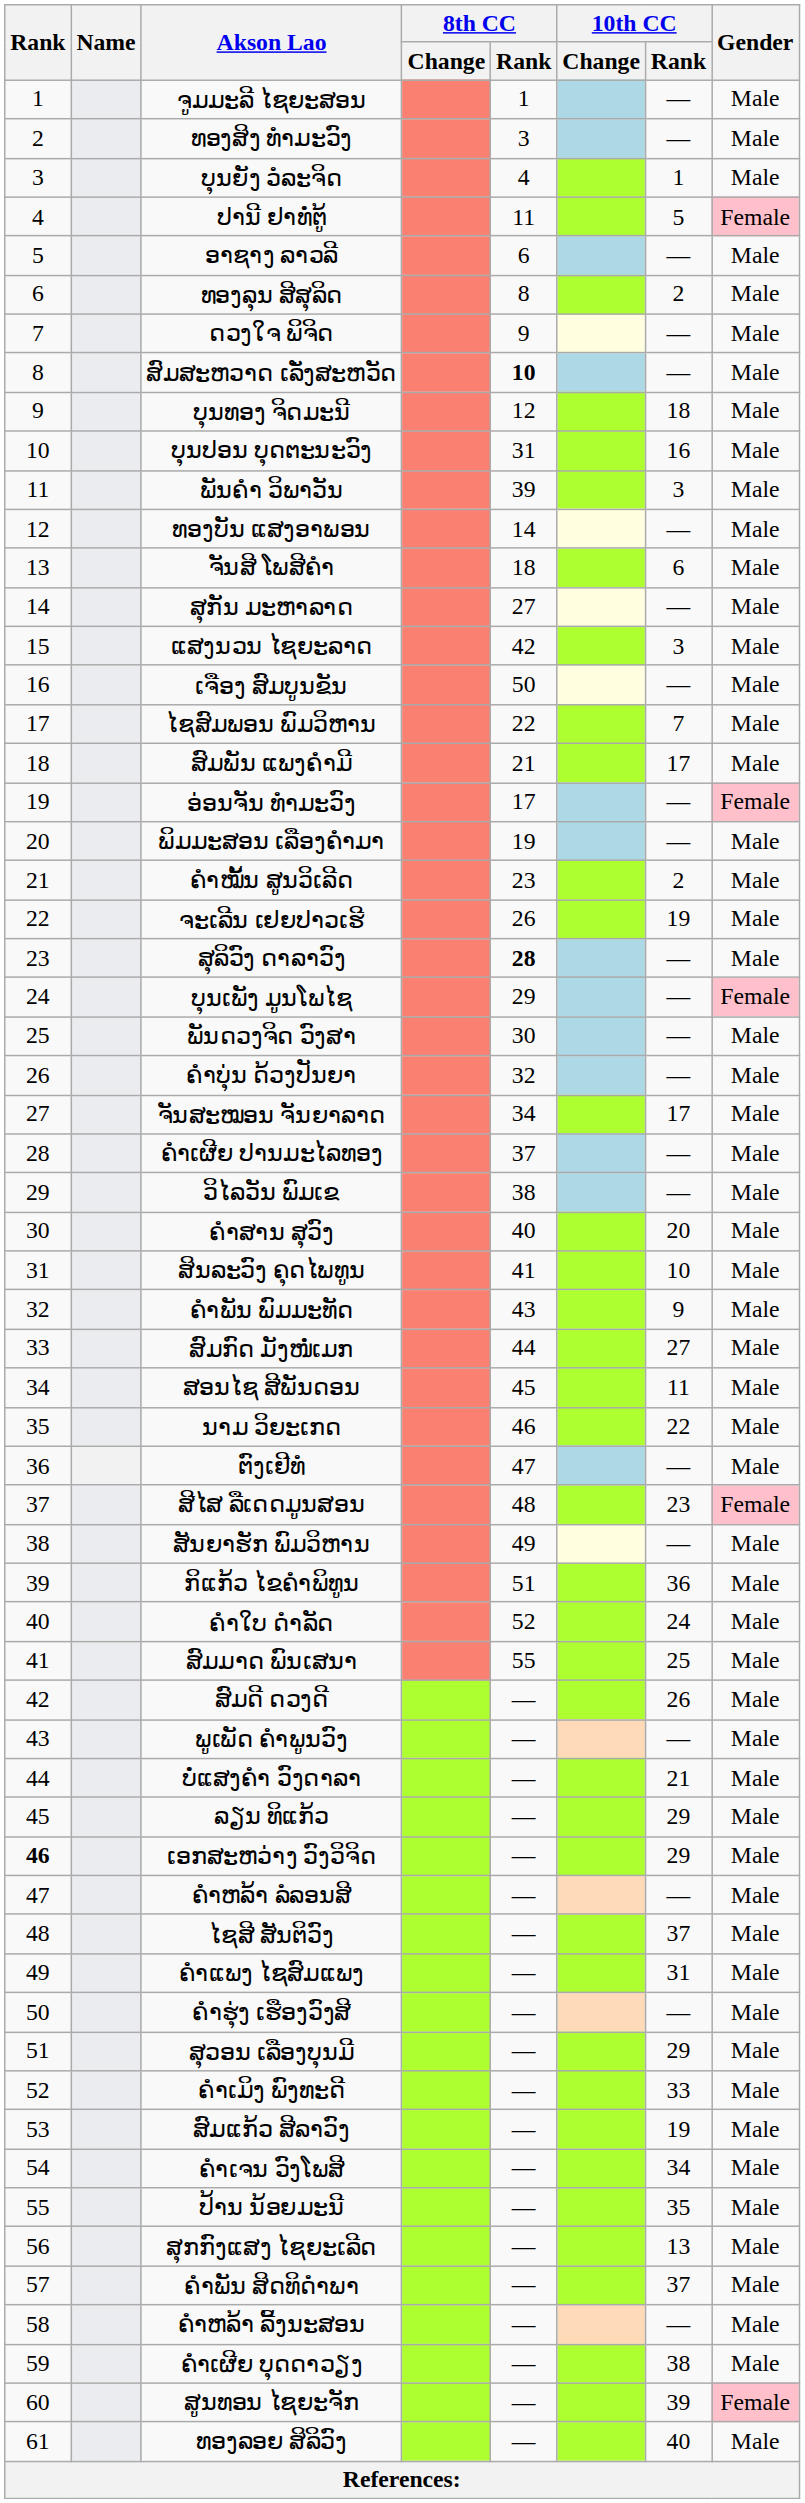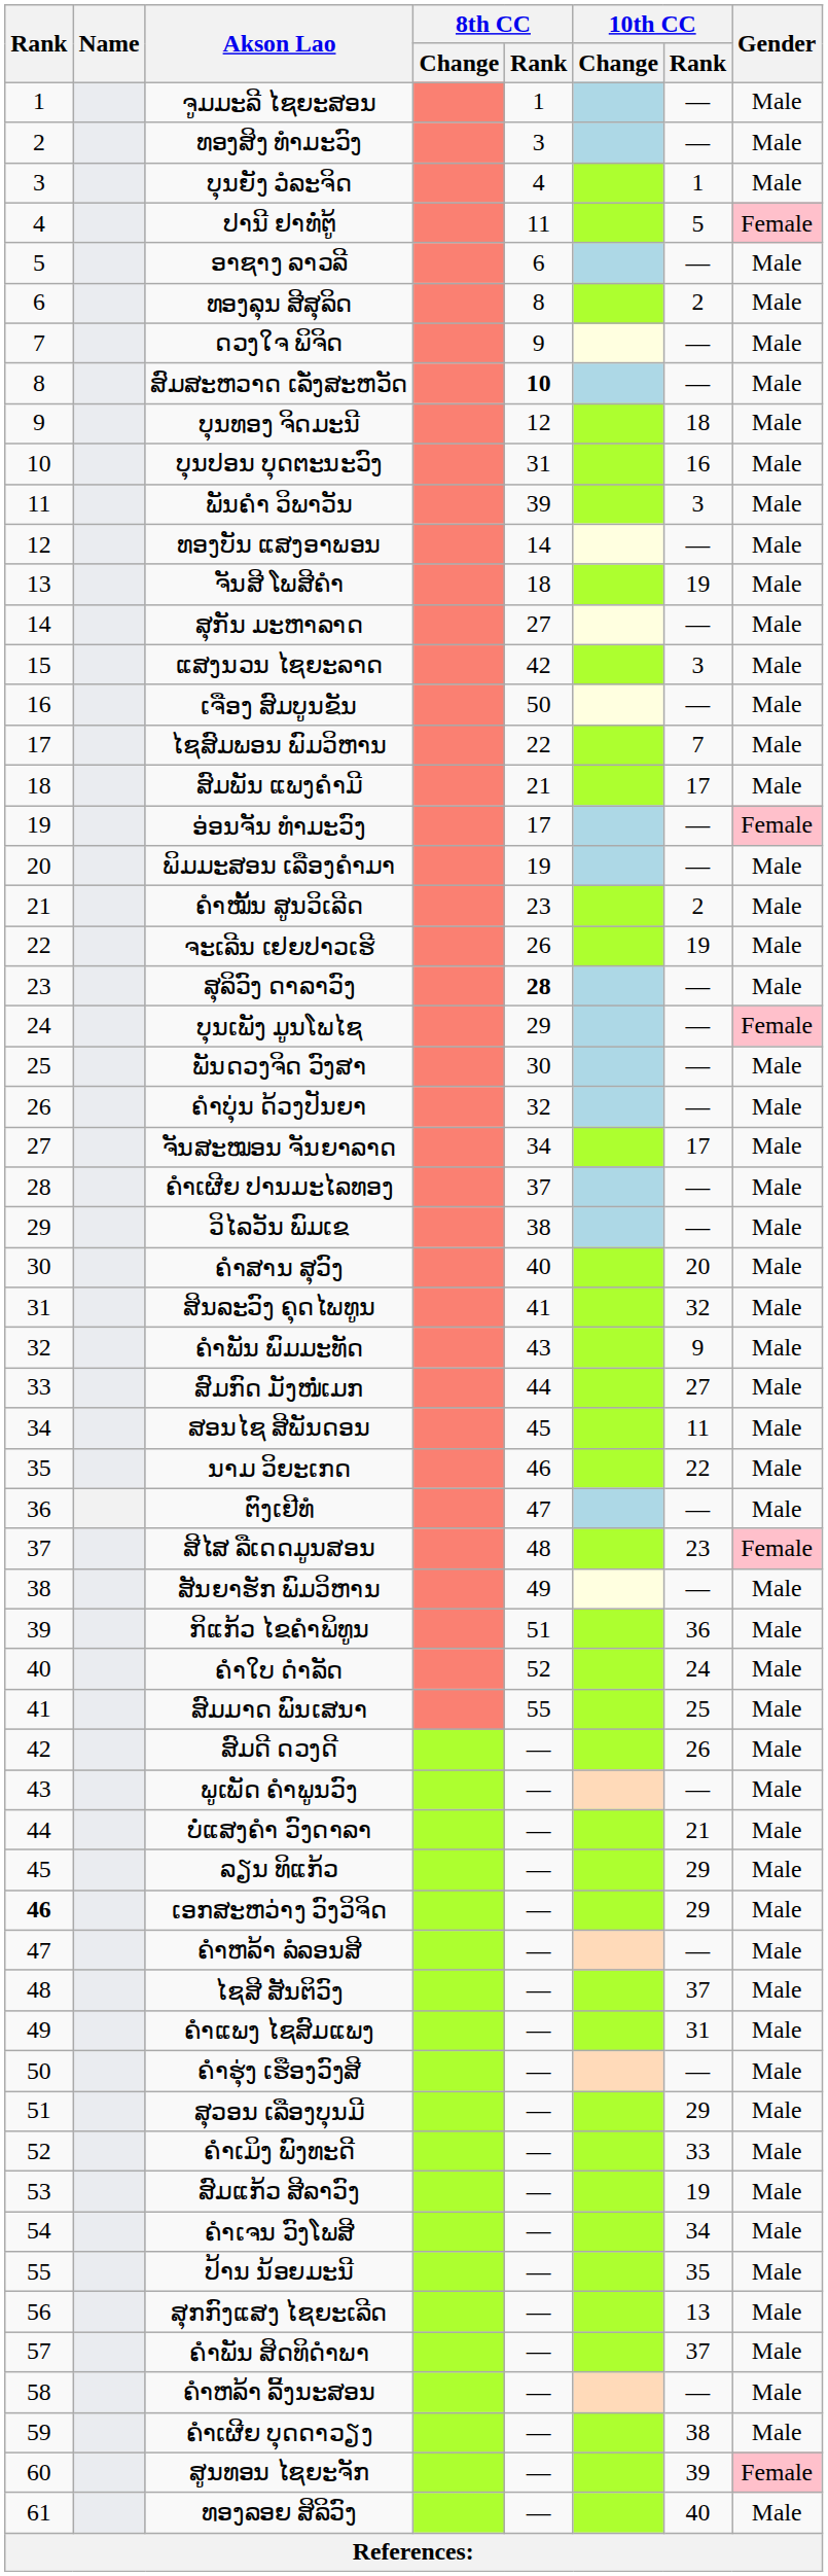 <table class="wikitable sortable" style=text-align:center>
 <tr>
 <th rowspan="2">Rank</th>
 <th rowspan="2">Name</th>
 <th rowspan="2" class="unsortable"><a href='#'>Akson Lao</a></th>
 <th colspan="2 "unsortable><a href='#'>8th CC</a></th>
 <th colspan="2" unsortable><a href='#'>10th CC</a></th>
 <th rowspan="2">Gender</th>
 </tr>
 <tr>
 <th>Change</th>
 <th>Rank</th>
 <th>Change</th>
 <th>Rank</th>
 </tr>
 <tr>
 <td>1</td>
 <td bgcolor = #EAECF0></td>
 <td>ຈູມມະລີ ໄຊຍະສອນ</td>
 <td bgcolor = Salmon></td>
 <td>1</td>
 <td bgcolor = LightBlue></td>
 <td data-sort-value="100">—</td>
 <td>Male</td>
 </tr>
 <tr>
 <td>2</td>
 <td bgcolor = #EAECF0></td>
 <td>ທອງສິງ ທຳມະວົງ</td>
 <td bgcolor = Salmon></td>
 <td>3</td>
 <td bgcolor = LightBlue></td>
 <td data-sort-value="100">—</td>
 <td>Male</td>
 </tr>
 <tr>
 <td>3</td>
 <td bgcolor = #EAECF0></td>
 <td>ບຸນຍັງ ວໍລະຈິດ</td>
 <td bgcolor = Salmon></td>
 <td>4</td>
 <td bgcolor = GreenYellow></td>
 <td>1</td>
 <td>Male</td>
 </tr>
 <tr>
 <td>4</td>
 <td bgcolor = #EAECF0></td>
 <td>ປານີ ຢາທໍ່ຕູ້</td>
 <td bgcolor = Salmon></td>
 <td>11</td>
 <td bgcolor = GreenYellow></td>
 <td>5</td>
 <td bgcolor = Pink>Female</td>
 </tr>
 <tr>
 <td>5</td>
 <td bgcolor = #EAECF0></td>
 <td>ອາຊາງ ລາວລີ</td>
 <td bgcolor = Salmon></td>
 <td>6</td>
 <td bgcolor = LightBlue></td>
 <td data-sort-value="100">—</td>
 <td>Male</td>
 </tr>
 <tr>
 <td>6</td>
 <td bgcolor = #EAECF0></td>
 <td>ທອງລຸນ ສີສຸລິດ</td>
 <td bgcolor = Salmon></td>
 <td>8</td>
 <td bgcolor = GreenYellow></td>
 <td>2</td>
 <td>Male</td>
 </tr>
 <tr>
 <td>7</td>
 <td bgcolor = #EAECF0></td>
 <td>ດວງໃຈ ພິຈິດ</td>
 <td bgcolor = Salmon></td>
 <td>9</td>
 <td bgcolor = LightYellow></td>
 <td data-sort-value="100">—</td>
 <td>Male</td>
 </tr>
 <tr>
 <td>8</td>
 <td bgcolor = #EAECF0></td>
 <td>ສົມສະຫວາດ ເລັ່ງສະຫວັດ</td>
 <td bgcolor = Salmon></td>
 <td><strong>10</strong></td>
 <td bgcolor = LightBlue></td>
 <td data-sort-value="100">—</td>
 <td>Male</td>
 </tr>
 <tr>
 <td>9</td>
 <td bgcolor = #EAECF0></td>
 <td>ບຸນທອງ ຈິດມະນີ</td>
 <td bgcolor = Salmon></td>
 <td>12</td>
 <td bgcolor = GreenYellow></td>
 <td>18</td>
 <td>Male</td>
 </tr>
 <tr>
 <td>10</td>
 <td bgcolor = #EAECF0></td>
 <td>ບຸນປອນ ບຸດຕະນະວົງ</td>
 <td bgcolor = Salmon></td>
 <td>31</td>
 <td bgcolor = GreenYellow></td>
 <td>16</td>
 <td>Male</td>
 </tr>
 <tr>
 <td>11</td>
 <td bgcolor = #EAECF0></td>
 <td>ພັນຄຳ ວິພາວັນ</td>
 <td bgcolor = Salmon></td>
 <td>39</td>
 <td bgcolor = GreenYellow></td>
 <td>3</td>
 <td>Male</td>
 </tr>
 <tr>
 <td>12</td>
 <td bgcolor = #EAECF0></td>
 <td>ທອງບັນ ແສງອາພອນ</td>
 <td bgcolor = Salmon></td>
 <td>14</td>
 <td bgcolor = LightYellow></td>
 <td data-sort-value="100">—</td>
 <td>Male</td>
 </tr>
 <tr>
 <td>13</td>
 <td bgcolor = #EAECF0></td>
 <td>ຈັນສີ ໂພສີຄຳ</td>
 <td bgcolor = Salmon></td>
 <td>18</td>
 <td bgcolor = GreenYellow></td>
-<td>6</td>
+<td>19</td>
 <td>Male</td>
 </tr>
 <tr>
 <td>14</td>
 <td bgcolor = #EAECF0></td>
 <td>ສຸກັນ ມະຫາລາດ</td>
 <td bgcolor = Salmon></td>
 <td>27</td>
 <td bgcolor = LightYellow></td>
 <td data-sort-value="100">—</td>
 <td>Male</td>
 </tr>
 <tr>
 <td>15</td>
 <td bgcolor = #EAECF0></td>
 <td>ແສງນວນ ໄຊຍະລາດ</td>
 <td bgcolor = Salmon></td>
 <td>42</td>
 <td bgcolor = GreenYellow></td>
 <td>3</td>
 <td>Male</td>
 </tr>
 <tr>
 <td>16</td>
 <td bgcolor = #EAECF0></td>
 <td>ເຈືອງ ສົມບູນຂັນ</td>
 <td bgcolor = Salmon></td>
 <td>50</td>
 <td bgcolor = LightYellow></td>
 <td data-sort-value="100">—</td>
 <td>Male</td>
 </tr>
 <tr>
 <td>17</td>
 <td bgcolor = #EAECF0></td>
 <td>ໄຊສົມພອນ ພົມວິຫານ</td>
 <td bgcolor = Salmon></td>
 <td>22</td>
 <td bgcolor = GreenYellow></td>
 <td>7</td>
 <td>Male</td>
 </tr>
 <tr>
 <td>18</td>
 <td bgcolor = #EAECF0></td>
 <td>ສົມພັນ ແພງຄຳມີ</td>
 <td bgcolor = Salmon></td>
 <td>21</td>
 <td bgcolor = GreenYellow></td>
 <td>17</td>
 <td>Male</td>
 </tr>
 <tr>
 <td>19</td>
 <td bgcolor = #EAECF0></td>
 <td>ອ່ອນຈັນ ທຳມະວົງ</td>
 <td bgcolor = Salmon></td>
 <td>17</td>
 <td bgcolor = LightBlue></td>
 <td data-sort-value="100">—</td>
 <td bgcolor = Pink>Female</td>
 </tr>
 <tr>
 <td>20</td>
 <td bgcolor = #EAECF0></td>
 <td>ພິມມະສອນ ເລືອງຄຳມາ</td>
 <td bgcolor = Salmon></td>
 <td>19</td>
 <td bgcolor = LightBlue></td>
 <td data-sort-value="100">—</td>
 <td>Male</td>
 </tr>
 <tr>
 <td>21</td>
 <td bgcolor = #EAECF0></td>
 <td>ຄຳໝັ້ນ ສູນວິເລີດ</td>
 <td bgcolor = Salmon></td>
 <td>23</td>
 <td bgcolor = GreenYellow></td>
 <td>2</td>
 <td>Male</td>
 </tr>
 <tr>
 <td>22</td>
 <td bgcolor = #EAECF0></td>
 <td>ຈະເລີນ ເຢຍປາວເຮີ</td>
 <td bgcolor = Salmon></td>
 <td>26</td>
 <td bgcolor = GreenYellow></td>
 <td>19</td>
 <td>Male</td>
 </tr>
 <tr>
 <td>23</td>
 <td bgcolor = #EAECF0></td>
 <td>ສຸລິວົງ ດາລາວົງ</td>
 <td bgcolor = Salmon></td>
 <td><strong>28</strong></td>
 <td bgcolor = LightBlue></td>
 <td data-sort-value="100">—</td>
 <td>Male</td>
 </tr>
 <tr>
 <td>24</td>
 <td bgcolor = #EAECF0></td>
 <td>ບຸນເພັງ ມູນໂພໄຊ</td>
 <td bgcolor = Salmon></td>
 <td>29</td>
 <td bgcolor = LightBlue></td>
 <td data-sort-value="100">—</td>
 <td bgcolor = Pink>Female</td>
 </tr>
 <tr>
 <td>25</td>
 <td bgcolor = #EAECF0></td>
 <td>ພັນດວງຈິດ ວົງສາ</td>
 <td bgcolor = Salmon></td>
 <td>30</td>
 <td bgcolor = LightBlue></td>
 <td data-sort-value="100">—</td>
 <td>Male</td>
 </tr>
 <tr>
 <td>26</td>
 <td bgcolor = #EAECF0></td>
 <td>ຄຳບຸ່ນ ດ້ວງປັນຍາ</td>
 <td bgcolor = Salmon></td>
 <td>32</td>
 <td bgcolor = LightBlue></td>
 <td data-sort-value="100">—</td>
 <td>Male</td>
 </tr>
 <tr>
 <td>27</td>
 <td bgcolor = #EAECF0></td>
 <td>ຈັນສະໝອນ ຈັນຍາລາດ</td>
 <td bgcolor = Salmon></td>
 <td>34</td>
 <td bgcolor = GreenYellow></td>
 <td>17</td>
 <td>Male</td>
 </tr>
 <tr>
 <td>28</td>
 <td bgcolor = #EAECF0></td>
 <td>ຄຳເຜີຍ ປານມະໄລທອງ</td>
 <td bgcolor = Salmon></td>
 <td>37</td>
 <td bgcolor = LightBlue></td>
 <td data-sort-value="100">—</td>
 <td>Male</td>
 </tr>
 <tr>
 <td>29</td>
 <td bgcolor = #EAECF0></td>
 <td>ວິໄລວັນ ພົມເຂ</td>
 <td bgcolor = Salmon></td>
 <td>38</td>
 <td bgcolor = LightBlue></td>
 <td data-sort-value="100">—</td>
 <td>Male</td>
 </tr>
 <tr>
 <td>30</td>
 <td bgcolor = #EAECF0></td>
 <td>ຄຳສານ ສຸວົງ</td>
 <td bgcolor = Salmon></td>
 <td>40</td>
 <td bgcolor = GreenYellow></td>
 <td>20</td>
 <td>Male</td>
 </tr>
 <tr>
 <td>31</td>
 <td bgcolor = #EAECF0></td>
 <td>ສິນລະວົງ ຄຸດໄພທູນ</td>
 <td bgcolor = Salmon></td>
 <td>41</td>
 <td bgcolor = GreenYellow></td>
-<td>10</td>
+<td>32</td>
 <td>Male</td>
 </tr>
 <tr>
 <td>32</td>
 <td bgcolor = #EAECF0></td>
 <td>ຄຳພັນ ພົມມະທັດ</td>
 <td bgcolor = Salmon></td>
 <td>43</td>
 <td bgcolor = GreenYellow></td>
 <td>9</td>
 <td>Male</td>
 </tr>
 <tr>
 <td>33</td>
 <td bgcolor = #EAECF0></td>
 <td>ສົມກົດ ມັງໜໍ່ເມກ</td>
 <td bgcolor = Salmon></td>
 <td>44</td>
 <td bgcolor = GreenYellow></td>
 <td>27</td>
 <td>Male</td>
 </tr>
 <tr>
 <td>34</td>
 <td bgcolor = #EAECF0></td>
 <td>ສອນໄຊ ສີພັນດອນ</td>
 <td bgcolor = Salmon></td>
 <td>45</td>
 <td bgcolor = GreenYellow></td>
 <td>11</td>
 <td>Male</td>
 </tr>
 <tr>
 <td>35</td>
 <td bgcolor = #EAECF0></td>
 <td>ນາມ ວິຍະເກດ</td>
 <td bgcolor = Salmon></td>
 <td>46</td>
 <td bgcolor = GreenYellow></td>
 <td>22</td>
 <td>Male</td>
 </tr>
 <tr>
 <td>36</td>
 <th scope="row" style="font-weight:normal;"></th>
 <td>ຕົງເຢີທໍ</td>
 <td bgcolor = Salmon></td>
 <td>47</td>
 <td bgcolor = LightBlue></td>
 <td data-sort-value="100">—</td>
 <td>Male</td>
 </tr>
 <tr>
 <td>37</td>
 <td bgcolor = #EAECF0></td>
 <td>ສີໄສ ລືເດດມູນສອນ</td>
 <td bgcolor = Salmon></td>
 <td>48</td>
 <td bgcolor = GreenYellow></td>
 <td>23</td>
 <td bgcolor = Pink>Female</td>
 </tr>
 <tr>
 <td>38</td>
 <td bgcolor = #EAECF0></td>
 <td>ສັນຍາຮັກ ພົມວິຫານ</td>
 <td bgcolor = Salmon></td>
 <td>49</td>
 <td bgcolor = LightYellow></td>
 <td data-sort-value="100">—</td>
 <td>Male</td>
 </tr>
 <tr>
 <td>39</td>
 <td bgcolor = #EAECF0></td>
 <td>ກິແກ້ວ ໄຂຄຳພິທູນ</td>
 <td bgcolor = Salmon></td>
 <td>51</td>
 <td bgcolor = GreenYellow></td>
 <td>36</td>
 <td>Male</td>
 </tr>
 <tr>
 <td>40</td>
 <td bgcolor = #EAECF0></td>
 <td>ຄຳໃບ ດຳລັດ</td>
 <td bgcolor = Salmon></td>
 <td>52</td>
 <td bgcolor = GreenYellow></td>
 <td>24</td>
 <td>Male</td>
 </tr>
 <tr>
 <td>41</td>
 <td bgcolor = #EAECF0></td>
 <td>ສົມມາດ ພົນເສນາ</td>
 <td bgcolor = Salmon></td>
 <td>55</td>
 <td bgcolor = GreenYellow></td>
 <td>25</td>
 <td>Male</td>
 </tr>
 <tr>
 <td>42</td>
 <td bgcolor = #EAECF0></td>
 <td>ສົມດີ ດວງດີ</td>
 <td bgcolor = GreenYellow></td>
 <td data-sort-value="100">—</td>
 <td bgcolor = GreenYellow></td>
 <td>26</td>
 <td>Male</td>
 </tr>
 <tr>
 <td>43</td>
 <td bgcolor = #EAECF0></td>
 <td>ພູເພັດ ຄຳພູນວົງ</td>
 <td bgcolor = GreenYellow></td>
 <td data-sort-value="100">—</td>
 <td bgcolor = PeachPuff></td>
 <td data-sort-value="100">—</td>
 <td>Male</td>
 </tr>
 <tr>
 <td>44</td>
 <td bgcolor = #EAECF0></td>
 <td>ບໍ່ແສງຄຳ ວົງດາລາ</td>
 <td bgcolor = GreenYellow></td>
 <td data-sort-value="100">—</td>
 <td bgcolor = GreenYellow></td>
 <td>21</td>
 <td>Male</td>
 </tr>
 <tr>
 <td>45</td>
 <td bgcolor = #EAECF0></td>
 <td>ລຽນ ທິແກ້ວ</td>
 <td bgcolor = GreenYellow></td>
 <td data-sort-value="100">—</td>
 <td bgcolor = GreenYellow></td>
 <td>29</td>
 <td>Male</td>
 </tr>
 <tr>
 <td><strong>46</strong></td>
 <td bgcolor = #EAECF0></td>
 <td>ເອກສະຫວ່າງ ວົງວິຈິດ</td>
 <td bgcolor = GreenYellow></td>
 <td data-sort-value="100">—</td>
 <td bgcolor = GreenYellow></td>
 <td>29</td>
 <td>Male</td>
 </tr>
 <tr>
 <td>47</td>
 <td bgcolor = #EAECF0></td>
 <td>ຄຳຫລ້າ ລໍລອນສີ</td>
 <td bgcolor = GreenYellow></td>
 <td data-sort-value="100">—</td>
 <td bgcolor = PeachPuff></td>
 <td data-sort-value="100">—</td>
 <td>Male</td>
 </tr>
 <tr>
 <td>48</td>
 <td bgcolor = #EAECF0></td>
 <td>ໄຊສີ ສັນຕິວົງ</td>
 <td bgcolor = GreenYellow></td>
 <td data-sort-value="100">—</td>
 <td bgcolor = GreenYellow></td>
 <td>37</td>
 <td>Male</td>
 </tr>
 <tr>
 <td>49</td>
 <td bgcolor = #EAECF0></td>
 <td>ຄຳແພງ ໄຊສົມແພງ</td>
 <td bgcolor = GreenYellow></td>
 <td data-sort-value="100">—</td>
 <td bgcolor = GreenYellow></td>
 <td>31</td>
 <td>Male</td>
 </tr>
 <tr>
 <td>50</td>
 <td bgcolor = #EAECF0></td>
 <td>ຄຳຮຸ່ງ ເຮືອງວົງສີ</td>
 <td bgcolor = GreenYellow></td>
 <td data-sort-value="100">—</td>
 <td bgcolor = PeachPuff></td>
 <td data-sort-value="100">—</td>
 <td>Male</td>
 </tr>
 <tr>
 <td>51</td>
 <td bgcolor = #EAECF0></td>
 <td>ສຸວອນ ເລືອງບຸນມີ</td>
 <td bgcolor = GreenYellow></td>
 <td data-sort-value="100">—</td>
 <td bgcolor = GreenYellow></td>
 <td>29</td>
 <td>Male</td>
 </tr>
 <tr>
 <td>52</td>
 <td bgcolor = #EAECF0></td>
 <td>ຄຳເມິງ ພົງທະດີ</td>
 <td bgcolor = GreenYellow></td>
 <td data-sort-value="100">—</td>
 <td bgcolor = GreenYellow></td>
 <td>33</td>
 <td>Male</td>
 </tr>
 <tr>
 <td>53</td>
 <td bgcolor = #EAECF0></td>
 <td>ສົມແກ້ວ ສີລາວົງ</td>
 <td bgcolor = GreenYellow></td>
 <td data-sort-value="100">—</td>
 <td bgcolor = GreenYellow></td>
 <td>19</td>
 <td>Male</td>
 </tr>
 <tr>
 <td>54</td>
 <td bgcolor = #EAECF0></td>
 <td>ຄຳເຈນ ວົງໂພສີ</td>
 <td bgcolor = GreenYellow></td>
 <td data-sort-value="100">—</td>
 <td bgcolor = GreenYellow></td>
 <td>34</td>
 <td>Male</td>
 </tr>
 <tr>
 <td>55</td>
 <td bgcolor = #EAECF0></td>
 <td>ປ້ານ ນ້ອຍມະນີ</td>
 <td bgcolor = GreenYellow></td>
 <td data-sort-value="100">—</td>
 <td bgcolor = GreenYellow></td>
 <td>35</td>
 <td>Male</td>
 </tr>
 <tr>
 <td>56</td>
 <td bgcolor = #EAECF0></td>
 <td>ສຸກກົງແສງ ໄຊຍະເລີດ</td>
 <td bgcolor = GreenYellow></td>
 <td data-sort-value="100">—</td>
 <td bgcolor = GreenYellow></td>
 <td>13</td>
 <td>Male</td>
 </tr>
 <tr>
 <td>57</td>
 <td bgcolor = #EAECF0></td>
 <td>ຄຳພັນ ສິດທິດຳພາ</td>
 <td bgcolor = GreenYellow></td>
 <td data-sort-value="100">—</td>
 <td bgcolor = GreenYellow></td>
 <td>37</td>
 <td>Male</td>
 </tr>
 <tr>
 <td>58</td>
 <td bgcolor = #EAECF0></td>
 <td>ຄຳຫລ້າ ລີ້ງນະສອນ</td>
 <td bgcolor = GreenYellow></td>
 <td data-sort-value="100">—</td>
 <td bgcolor = PeachPuff></td>
 <td data-sort-value="100">—</td>
 <td>Male</td>
 </tr>
 <tr>
 <td>59</td>
 <td bgcolor = #EAECF0></td>
 <td>ຄຳເຜີຍ ບຸດດາວຽງ</td>
 <td bgcolor = GreenYellow></td>
 <td data-sort-value="100">—</td>
 <td bgcolor = GreenYellow></td>
 <td>38</td>
 <td>Male</td>
 </tr>
 <tr>
 <td>60</td>
 <td bgcolor = #EAECF0></td>
 <td>ສູນທອນ ໄຊຍະຈັກ</td>
 <td bgcolor = GreenYellow></td>
 <td data-sort-value="100">—</td>
 <td bgcolor = GreenYellow></td>
 <td>39</td>
 <td bgcolor = Pink>Female</td>
 </tr>
 <tr>
 <td>61</td>
 <td bgcolor = #EAECF0></td>
 <td>ທອງລອຍ ສິລິວົງ</td>
 <td bgcolor = GreenYellow></td>
 <td data-sort-value="100">—</td>
 <td bgcolor = GreenYellow></td>
 <td>40</td>
 <td>Male</td>
 </tr>
 <tr class=sortbottom>
 <th colspan = "23" align = left><strong>References:</strong><br></th>
 </tr>
 </table>
